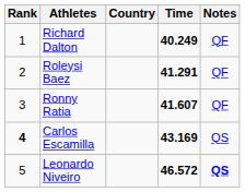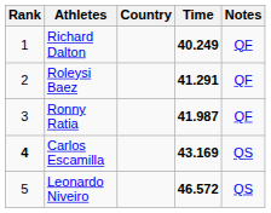 <table class="wikitable" width=50% style="text-align:center">
 <tr>
 <th>Rank</th>
 <th>Athletes</th>
 <th>Country</th>
 <th>Time</th>
 <th>Notes</th>
 </tr>
 <tr>
 <td>1</td>
 <td align=left><a href='#'>Richard Dalton</a></td>
 <td align=left></td>
 <td><strong>40.249</strong></td>
 <td><a href='#'>QF</a></td>
 </tr>
 <tr>
 <td>2</td>
 <td align=left><a href='#'>Roleysi Baez</a></td>
 <td align=left></td>
 <td><strong>41.291</strong></td>
 <td><a href='#'>QF</a></td>
 </tr>
 <tr>
 <td>3</td>
 <td align=left><a href='#'>Ronny Ratia</a></td>
 <td align=left></td>
-<td><strong>41.607</strong></td>
+<td><strong>41.987</strong></td>
 <td><a href='#'>QF</a></td>
 </tr>
 <tr>
 <td><strong>4</strong></td>
 <td align=left><a href='#'>Carlos Escamilla</a></td>
 <td align=left></td>
 <td><strong>43.169</strong></td>
 <td><a href='#'>QS</a></td>
 </tr>
 <tr>
 <td>5</td>
 <td align=left><a href='#'>Leonardo Niveiro</a></td>
 <td align=left></td>
 <td><strong>46.572</strong></td>
-<td><strong><a href='#'>QS</a></strong></td>
+<td><a href='#'>QS</a></td>
 </tr>
 </table>
